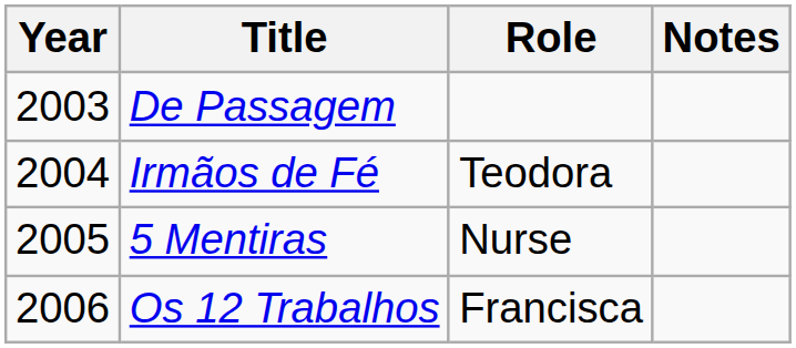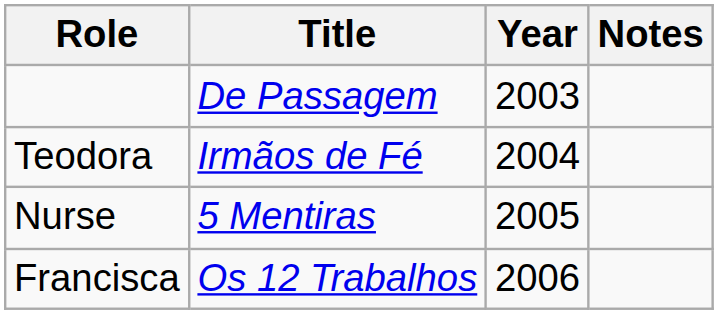 <table class="wikitable">
 <tr>
+<th>Role</th>
+<th>Title</th>
 <th>Year</th>
-<th>Title</th>
-<th>Role</th>
 <th>Notes</th>
 </tr>
 <tr>
+<td></td>
+<td><em><a href='#'>De Passagem</a></em></td>
 <td>2003</td>
-<td><em><a href='#'>De Passagem</a></em></td>
-<td></td>
 <td></td>
 </tr>
 <tr>
+<td>Teodora</td>
+<td><em><a href='#'>Irmãos de Fé</a></em></td>
 <td>2004</td>
-<td><em><a href='#'>Irmãos de Fé</a></em></td>
-<td>Teodora</td>
 <td></td>
 </tr>
 <tr>
+<td>Nurse</td>
+<td><em><a href='#'>5 Mentiras</a></em></td>
 <td>2005</td>
-<td><em><a href='#'>5 Mentiras</a></em></td>
-<td>Nurse</td>
 <td></td>
 </tr>
 <tr>
+<td>Francisca</td>
+<td><em><a href='#'>Os 12 Trabalhos</a></em></td>
 <td>2006</td>
-<td><em><a href='#'>Os 12 Trabalhos</a></em></td>
-<td>Francisca</td>
 <td></td>
 </tr>
 </table>
